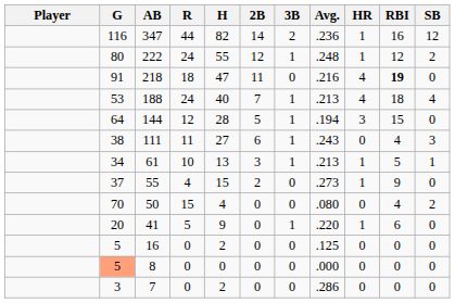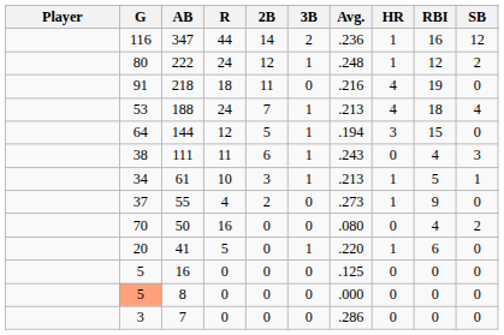 <table class="wikitable sortable">
 <tr>
 <th bgcolor="#DDDDFF" width="19%">Player</th>
 <th bgcolor="#DDDDFF" width="7%">G</th>
 <th bgcolor="#DDDDFF" width="7%">AB</th>
 <th bgcolor="#DDDDFF" width="7%">R</th>
-<th bgcolor="#DDDDFF" width="7%">H</th>
 <th bgcolor="#DDDDFF" width="7%">2B</th>
 <th bgcolor="#DDDDFF" width="7%">3B</th>
 <th bgcolor="#DDDDFF" width="7%">Avg.</th>
 <th bgcolor="#DDDDFF" width="7%">HR</th>
 <th bgcolor="#DDDDFF" width="7%">RBI</th>
 <th bgcolor="#DDDDFF" width="7%">SB</th>
 </tr>
 <tr align="center">
 <td></td>
 <td>116</td>
 <td>347</td>
 <td>44</td>
-<td>82</td>
 <td>14</td>
 <td>2</td>
 <td>.236</td>
 <td>1</td>
 <td>16</td>
 <td>12</td>
 </tr>
 <tr align="center">
 <td></td>
 <td>80</td>
 <td>222</td>
 <td>24</td>
-<td>55</td>
 <td>12</td>
 <td>1</td>
 <td>.248</td>
 <td>1</td>
 <td>12</td>
 <td>2</td>
 </tr>
 <tr align="center">
 <td></td>
 <td>91</td>
 <td>218</td>
 <td>18</td>
-<td>47</td>
 <td>11</td>
 <td>0</td>
 <td>.216</td>
 <td>4</td>
-<td><strong>19</strong></td>
+<td>19</td>
 <td>0</td>
 </tr>
 <tr align="center">
 <td></td>
 <td>53</td>
 <td>188</td>
 <td>24</td>
-<td>40</td>
 <td>7</td>
 <td>1</td>
 <td>.213</td>
 <td>4</td>
 <td>18</td>
 <td>4</td>
 </tr>
 <tr align="center">
 <td></td>
 <td>64</td>
 <td>144</td>
 <td>12</td>
-<td>28</td>
 <td>5</td>
 <td>1</td>
 <td>.194</td>
 <td>3</td>
 <td>15</td>
 <td>0</td>
 </tr>
 <tr align="center">
 <td></td>
 <td>38</td>
 <td>111</td>
 <td>11</td>
-<td>27</td>
 <td>6</td>
 <td>1</td>
 <td>.243</td>
 <td>0</td>
 <td>4</td>
 <td>3</td>
 </tr>
 <tr align="center">
 <td></td>
 <td>34</td>
 <td>61</td>
 <td>10</td>
-<td>13</td>
 <td>3</td>
 <td>1</td>
 <td>.213</td>
 <td>1</td>
 <td>5</td>
 <td>1</td>
 </tr>
 <tr align="center">
 <td></td>
 <td>37</td>
 <td>55</td>
 <td>4</td>
-<td>15</td>
 <td>2</td>
 <td>0</td>
 <td>.273</td>
 <td>1</td>
 <td>9</td>
 <td>0</td>
 </tr>
 <tr align="center">
 <td></td>
 <td>70</td>
 <td>50</td>
-<td>15</td>
-<td>4</td>
+<td>16</td>
 <td>0</td>
 <td>0</td>
 <td>.080</td>
 <td>0</td>
 <td>4</td>
 <td>2</td>
 </tr>
 <tr align="center">
 <td></td>
 <td>20</td>
 <td>41</td>
 <td>5</td>
-<td>9</td>
 <td>0</td>
 <td>1</td>
 <td>.220</td>
 <td>1</td>
 <td>6</td>
 <td>0</td>
 </tr>
 <tr align="center">
 <td></td>
 <td>5</td>
 <td>16</td>
 <td>0</td>
-<td>2</td>
 <td>0</td>
 <td>0</td>
 <td>.125</td>
 <td>0</td>
 <td>0</td>
 <td>0</td>
 </tr>
 <tr align="center">
 <td></td>
 <td style="background: lightsalmon;">5</td>
 <td>8</td>
 <td>0</td>
 <td>0</td>
 <td>0</td>
-<td>0</td>
 <td>.000</td>
 <td>0</td>
 <td>0</td>
 <td>0</td>
 </tr>
 <tr align="center">
 <td></td>
 <td>3</td>
 <td>7</td>
 <td>0</td>
-<td>2</td>
 <td>0</td>
 <td>0</td>
 <td>.286</td>
 <td>0</td>
 <td>0</td>
 <td>0</td>
 </tr>
 </table>
